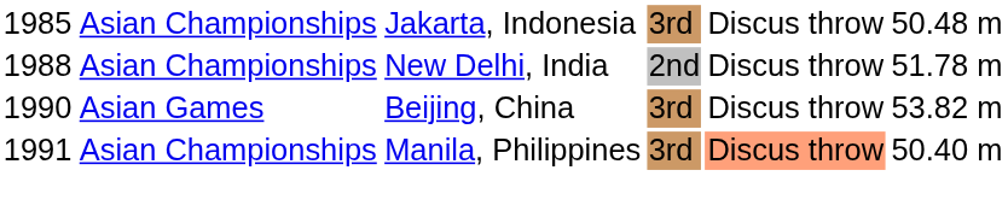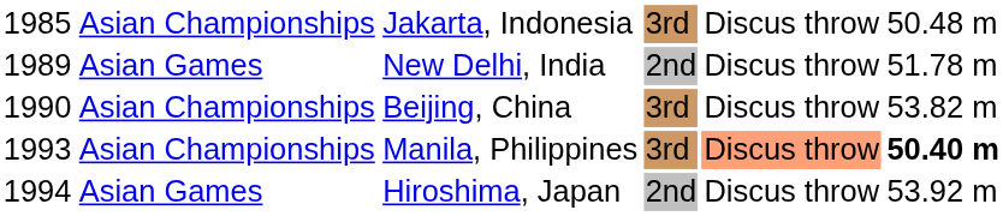 <table>
 <tr>
 <td>1985</td>
 <td><a href='#'>Asian Championships</a></td>
 <td><a href='#'>Jakarta</a>, Indonesia</td>
 <td bgcolor="cc9966">3rd</td>
 <td>Discus throw</td>
 <td>50.48 m</td>
 </tr>
 <tr>
-<td>1988</td>
-<td><a href='#'>Asian Championships</a></td>
+<td>1989</td>
+<td><a href='#'>Asian Games</a></td>
 <td><a href='#'>New Delhi</a>, India</td>
 <td bgcolor="silver">2nd</td>
 <td>Discus throw</td>
 <td>51.78 m</td>
 </tr>
 <tr>
 <td>1990</td>
-<td><a href='#'>Asian Games</a></td>
+<td><a href='#'>Asian Championships</a></td>
 <td><a href='#'>Beijing</a>, China</td>
 <td bgcolor="cc9966">3rd</td>
 <td>Discus throw</td>
 <td>53.82 m</td>
 </tr>
 <tr>
-<td>1991</td>
+<td>1993</td>
 <td><a href='#'>Asian Championships</a></td>
 <td><a href='#'>Manila</a>, Philippines</td>
 <td bgcolor="cc9966">3rd</td>
 <td style="background: lightsalmon;">Discus throw</td>
-<td>50.40 m</td>
+<td><strong>50.40 m</strong></td>
+</tr>
+<tr>
+<td>1994</td>
+<td><a href='#'>Asian Games</a></td>
+<td><a href='#'>Hiroshima</a>, Japan</td>
+<td bgcolor="silver">2nd</td>
+<td>Discus throw</td>
+<td>53.92 m</td>
 </tr>
 </table>
